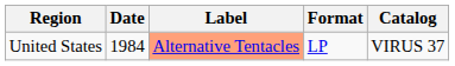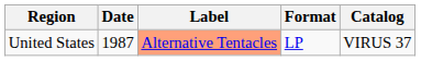 <table class="wikitable">
 <tr>
 <th>Region</th>
 <th>Date</th>
 <th>Label</th>
 <th>Format</th>
 <th>Catalog</th>
 </tr>
 <tr>
 <td>United States</td>
-<td>1984</td>
+<td>1987</td>
 <td style="background: lightsalmon;"><a href='#'>Alternative Tentacles</a></td>
 <td><a href='#'>LP</a></td>
 <td>VIRUS 37</td>
 </tr>
 </table>
